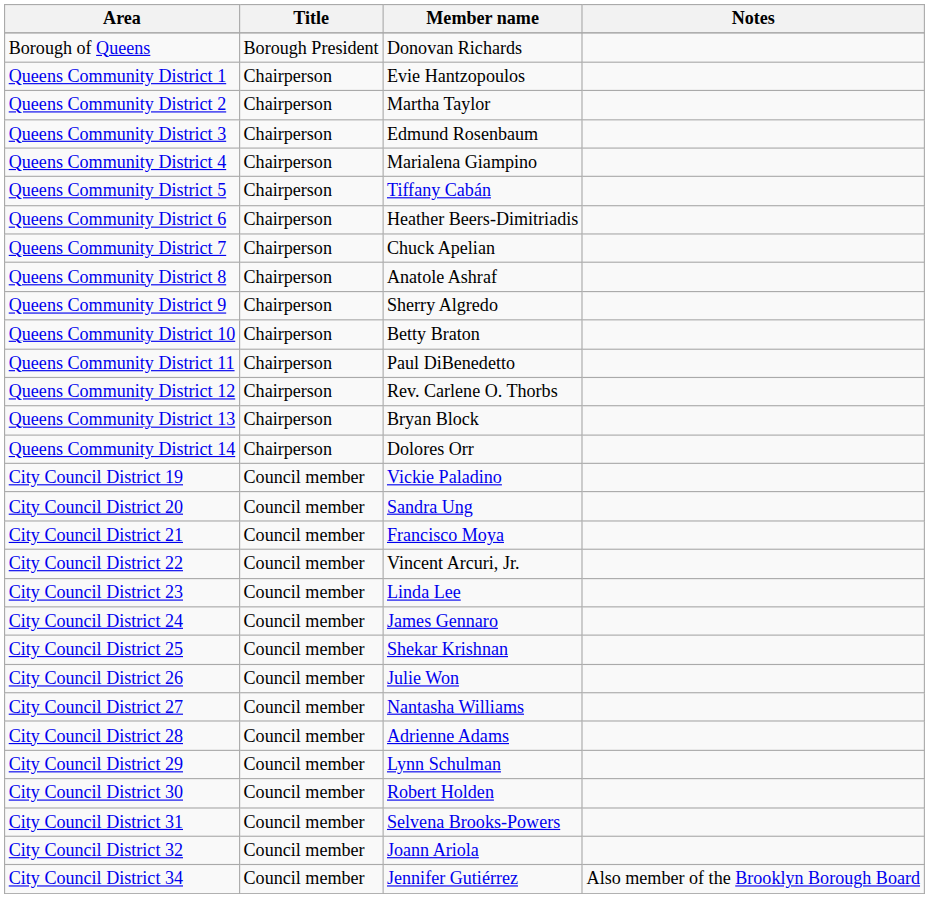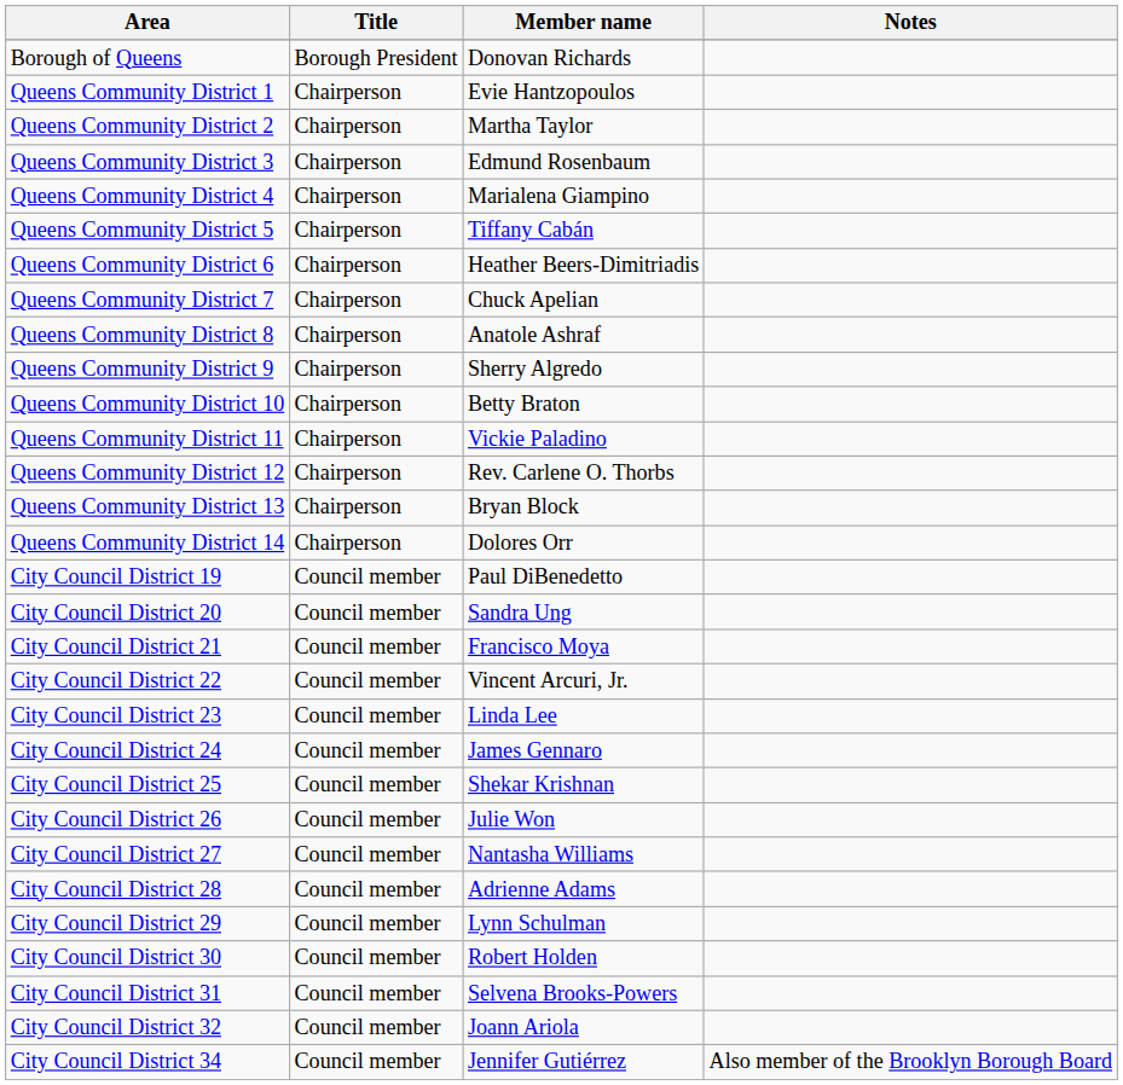 <table class="sortable wikitable">
 <tr>
 <th>Area</th>
 <th>Title</th>
 <th>Member name</th>
 <th>Notes</th>
 </tr>
 <tr>
 </tr>
 <tr -->
 <td>Borough of <a href='#'>Queens</a></td>
 <td>Borough President</td>
 <td>Donovan Richards</td>
 <td></td>
 </tr>
 <tr>
 <td><a href='#'>Queens Community District 1</a></td>
 <td>Chairperson</td>
 <td>Evie Hantzopoulos</td>
 <td></td>
 </tr>
 <tr>
 <td><a href='#'>Queens Community District 2</a></td>
 <td>Chairperson</td>
 <td>Martha Taylor</td>
 <td></td>
 </tr>
 <tr>
 <td><a href='#'>Queens Community District 3</a></td>
 <td>Chairperson</td>
 <td>Edmund Rosenbaum</td>
 <td></td>
 </tr>
 <tr>
 <td><a href='#'>Queens Community District 4</a></td>
 <td>Chairperson</td>
 <td>Marialena Giampino</td>
 <td></td>
 </tr>
 <tr>
 <td><a href='#'>Queens Community District 5</a></td>
 <td>Chairperson</td>
 <td><a href='#'>Tiffany Cabán</a></td>
 <td></td>
 </tr>
 <tr>
 <td><a href='#'>Queens Community District 6</a></td>
 <td>Chairperson</td>
 <td>Heather Beers-Dimitriadis</td>
 <td></td>
 </tr>
 <tr>
 <td><a href='#'>Queens Community District 7</a></td>
 <td>Chairperson</td>
 <td>Chuck Apelian</td>
 <td></td>
 </tr>
 <tr>
 <td><a href='#'>Queens Community District 8</a></td>
 <td>Chairperson</td>
 <td>Anatole Ashraf</td>
 <td></td>
 </tr>
 <tr>
 <td><a href='#'>Queens Community District 9</a></td>
 <td>Chairperson</td>
 <td>Sherry Algredo</td>
 <td></td>
 </tr>
 <tr>
 <td><a href='#'>Queens Community District 10</a></td>
 <td>Chairperson</td>
 <td>Betty Braton</td>
 <td></td>
 </tr>
 <tr>
 <td><a href='#'>Queens Community District 11</a></td>
 <td>Chairperson</td>
-<td>Paul DiBenedetto</td>
+<td><a href='#'>Vickie Paladino</a></td>
 <td></td>
 </tr>
 <tr>
 <td><a href='#'>Queens Community District 12</a></td>
 <td>Chairperson</td>
 <td>Rev. Carlene O. Thorbs</td>
 <td></td>
 </tr>
 <tr>
 <td><a href='#'>Queens Community District 13</a></td>
 <td>Chairperson</td>
 <td>Bryan Block</td>
 <td></td>
 </tr>
 <tr>
 <td><a href='#'>Queens Community District 14</a></td>
 <td>Chairperson</td>
 <td>Dolores Orr</td>
 <td></td>
 </tr>
 <tr>
 <td><a href='#'>City Council District 19</a></td>
 <td>Council member</td>
-<td><a href='#'>Vickie Paladino</a></td>
+<td>Paul DiBenedetto</td>
 <td></td>
 </tr>
 <tr>
 <td><a href='#'>City Council District 20</a></td>
 <td>Council member</td>
 <td><a href='#'>Sandra Ung</a></td>
 <td></td>
 </tr>
 <tr>
 <td><a href='#'>City Council District 21</a></td>
 <td>Council member</td>
 <td><a href='#'>Francisco Moya</a></td>
 <td></td>
 </tr>
 <tr>
 <td><a href='#'>City Council District 22</a></td>
 <td>Council member</td>
 <td>Vincent Arcuri, Jr.</td>
 <td></td>
 </tr>
 <tr>
 <td><a href='#'>City Council District 23</a></td>
 <td>Council member</td>
 <td><a href='#'>Linda Lee</a></td>
 <td></td>
 </tr>
 <tr>
 <td><a href='#'>City Council District 24</a></td>
 <td>Council member</td>
 <td><a href='#'>James Gennaro</a></td>
 <td></td>
 </tr>
 <tr>
 <td><a href='#'>City Council District 25</a></td>
 <td>Council member</td>
 <td><a href='#'>Shekar Krishnan</a></td>
 <td></td>
 </tr>
 <tr>
 <td><a href='#'>City Council District 26</a></td>
 <td>Council member</td>
 <td><a href='#'>Julie Won</a></td>
 <td></td>
 </tr>
 <tr>
 <td><a href='#'>City Council District 27</a></td>
 <td>Council member</td>
 <td><a href='#'>Nantasha Williams</a></td>
 <td></td>
 </tr>
 <tr>
 <td><a href='#'>City Council District 28</a></td>
 <td>Council member</td>
 <td><a href='#'>Adrienne Adams</a></td>
 <td></td>
 </tr>
 <tr>
 <td><a href='#'>City Council District 29</a></td>
 <td>Council member</td>
 <td><a href='#'>Lynn Schulman</a></td>
 <td></td>
 </tr>
 <tr>
 <td><a href='#'>City Council District 30</a></td>
 <td>Council member</td>
 <td><a href='#'>Robert Holden</a></td>
 <td></td>
 </tr>
 <tr>
 <td><a href='#'>City Council District 31</a></td>
 <td>Council member</td>
 <td><a href='#'>Selvena Brooks-Powers</a></td>
 <td></td>
 </tr>
 <tr>
 <td><a href='#'>City Council District 32</a></td>
 <td>Council member</td>
 <td><a href='#'>Joann Ariola</a></td>
 <td></td>
 </tr>
 <tr>
 <td><a href='#'>City Council District 34</a></td>
 <td>Council member</td>
 <td><a href='#'>Jennifer Gutiérrez</a></td>
 <td>Also member of the <a href='#'>Brooklyn Borough Board</a></td>
 </tr>
 <tr>
 </tr>
 </table>
